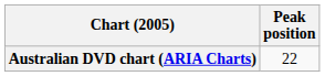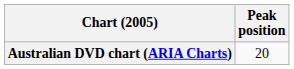 <table class="wikitable plainrowheaders" style="text-align:center">
 <tr>
 <th scope="col">Chart (2005)</th>
 <th scope="col">Peak<br>position</th>
 </tr>
 <tr>
 <th scope="row">Australian DVD chart (<a href='#'>ARIA Charts</a>)</th>
-<td>22</td>
+<td>20</td>
 </tr>
 </table>
